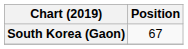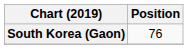 <table class="wikitable sortable plainrowheaders" style="text-align:center">
 <tr>
 <th scope="col">Chart (2019)</th>
 <th scope="col">Position</th>
 </tr>
 <tr>
 <th scope="row">South Korea (Gaon)</th>
-<td>67</td>
+<td>76</td>
 </tr>
 <tr>
 </tr>
 </table>
